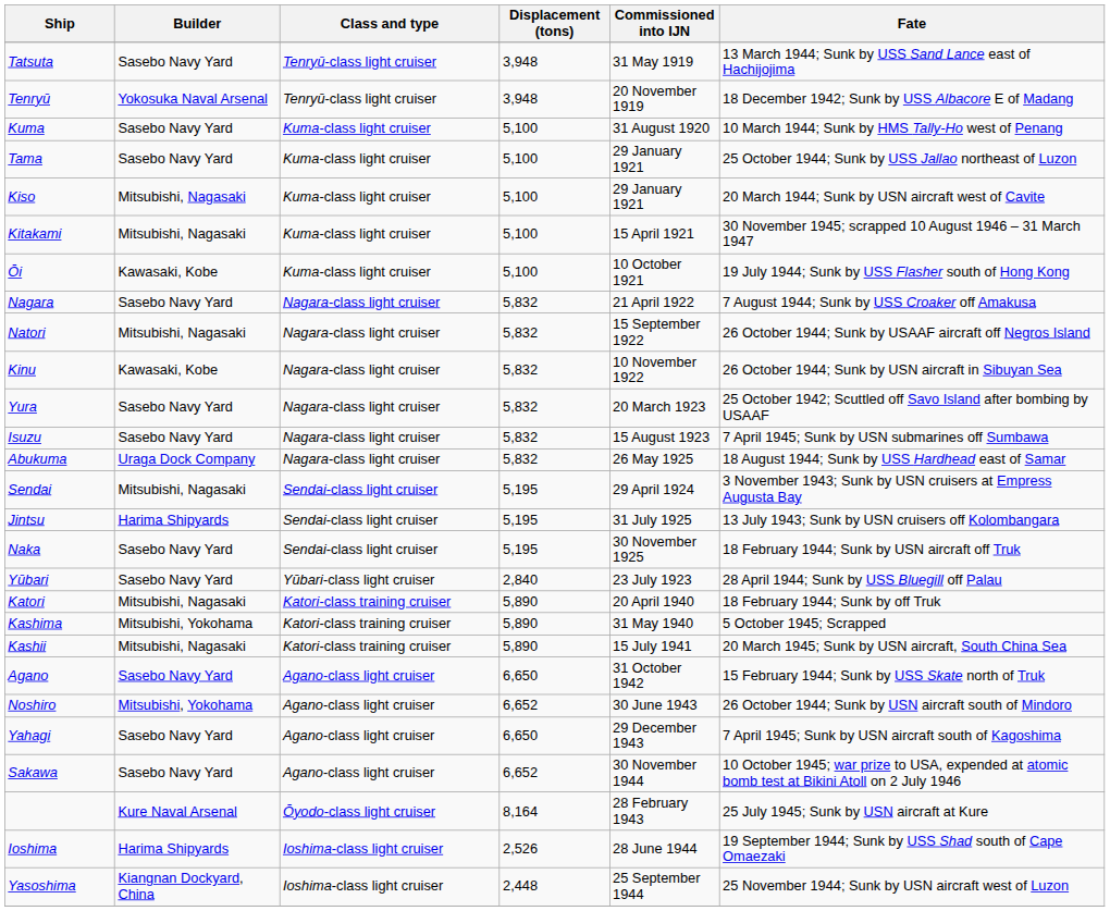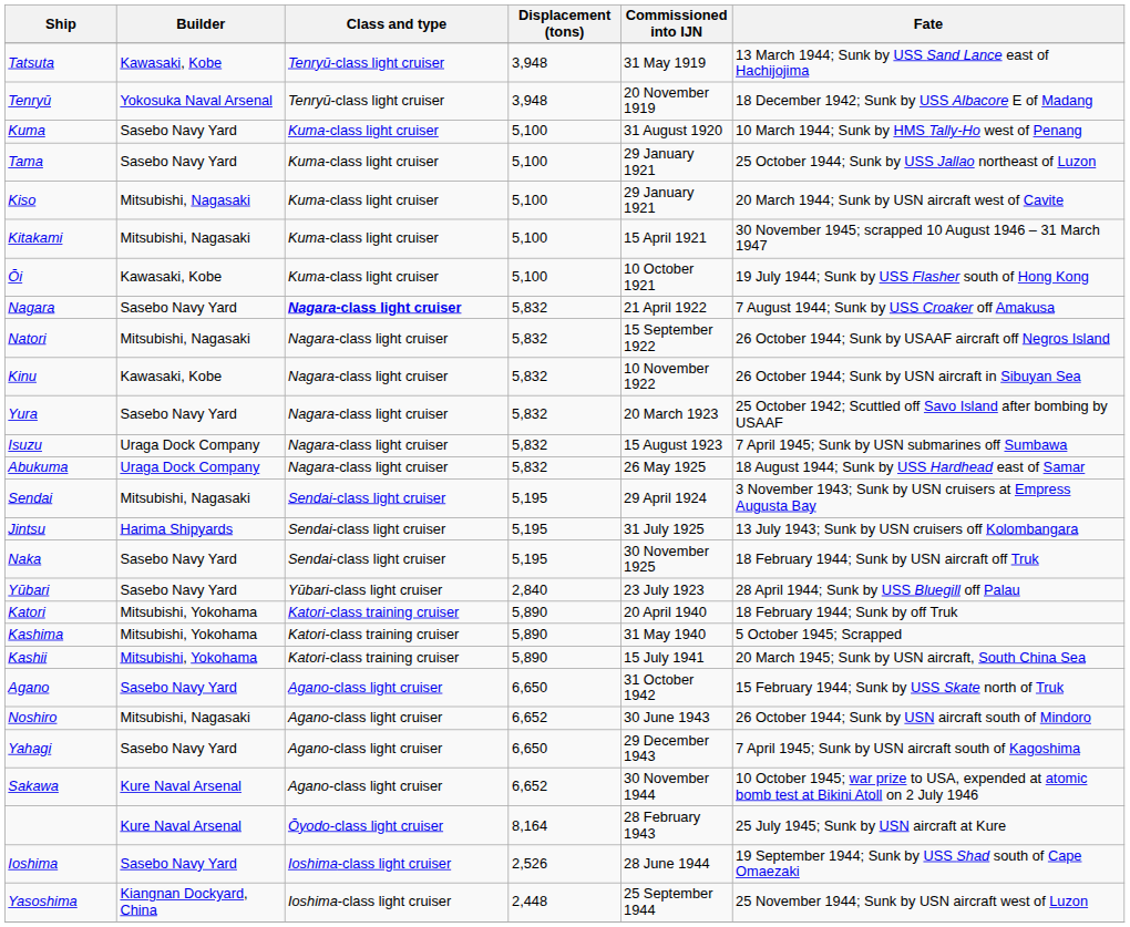 <table class="wikitable" width="100%">
 <tr>
 <th width="10%">Ship</th>
 <th width="15%">Builder</th>
 <th width="20%">Class and type</th>
 <th width="10%">Displacement (tons)</th>
 <th width="10%">Commissioned into IJN</th>
 <th width="35%">Fate</th>
 </tr>
 <tr>
 </tr>
 <tr>
 <td><a href='#'><em>Tatsuta</em></a></td>
-<td>Sasebo Navy Yard</td>
+<td><a href='#'>Kawasaki</a>, <a href='#'>Kobe</a></td>
 <td><a href='#'><em>Tenryū</em>-class light cruiser</a></td>
 <td>3,948</td>
 <td>31 May 1919</td>
 <td>13 March 1944; Sunk by <a href='#'>USS <em>Sand Lance</em></a> east of <a href='#'>Hachijojima</a></td>
 </tr>
 <tr>
 <td><a href='#'><em>Tenryū</em></a></td>
 <td><a href='#'>Yokosuka Naval Arsenal</a></td>
 <td><em>Tenryū</em>-class light cruiser</td>
 <td>3,948</td>
 <td>20 November 1919</td>
 <td>18 December 1942; Sunk by <a href='#'>USS <em>Albacore</em></a> E of <a href='#'>Madang</a></td>
 </tr>
 <tr>
 <td><a href='#'><em>Kuma</em></a></td>
 <td>Sasebo Navy Yard</td>
 <td><a href='#'><em>Kuma</em>-class light cruiser</a></td>
 <td>5,100</td>
 <td>31 August 1920</td>
 <td>10 March 1944; Sunk by <a href='#'>HMS <em>Tally-Ho</em></a> west of <a href='#'>Penang</a></td>
 </tr>
 <tr>
 <td><a href='#'><em>Tama</em></a></td>
 <td>Sasebo Navy Yard</td>
 <td><em>Kuma</em>-class light cruiser</td>
 <td>5,100</td>
 <td>29 January 1921</td>
 <td>25 October 1944; Sunk by <a href='#'>USS <em>Jallao</em></a> northeast of <a href='#'>Luzon</a></td>
 </tr>
 <tr>
 <td><a href='#'><em>Kiso</em></a></td>
 <td>Mitsubishi, <a href='#'>Nagasaki</a></td>
 <td><em>Kuma</em>-class light cruiser</td>
 <td>5,100</td>
 <td>29 January 1921</td>
 <td>20 March 1944; Sunk by USN aircraft west of <a href='#'>Cavite</a></td>
 </tr>
 <tr>
 <td><a href='#'><em>Kitakami</em></a></td>
 <td>Mitsubishi, Nagasaki</td>
 <td><em>Kuma</em>-class light cruiser</td>
 <td>5,100</td>
 <td>15 April 1921</td>
 <td>30 November 1945; scrapped 10 August 1946 – 31 March 1947</td>
 </tr>
 <tr>
 <td><a href='#'><em>Ōi</em></a></td>
 <td>Kawasaki, Kobe</td>
 <td><em>Kuma</em>-class light cruiser</td>
 <td>5,100</td>
 <td>10 October 1921</td>
 <td>19 July 1944; Sunk by <a href='#'>USS <em>Flasher</em></a> south of <a href='#'>Hong Kong</a></td>
 </tr>
 <tr>
 <td><a href='#'><em>Nagara</em></a></td>
 <td>Sasebo Navy Yard</td>
-<td><a href='#'><em>Nagara</em>-class light cruiser</a></td>
+<td><strong><a href='#'><em>Nagara</em>-class light cruiser</a></strong></td>
 <td>5,832</td>
 <td>21 April 1922</td>
 <td>7 August 1944; Sunk by <a href='#'>USS <em>Croaker</em></a> off <a href='#'>Amakusa</a></td>
 </tr>
 <tr>
 <td><a href='#'><em>Natori</em></a></td>
 <td>Mitsubishi, Nagasaki</td>
 <td><em>Nagara</em>-class light cruiser</td>
 <td>5,832</td>
 <td>15 September 1922</td>
 <td>26 October 1944; Sunk by USAAF aircraft off <a href='#'>Negros Island</a></td>
 </tr>
 <tr>
 <td><a href='#'><em>Kinu</em></a></td>
 <td>Kawasaki, Kobe</td>
 <td><em>Nagara</em>-class light cruiser</td>
 <td>5,832</td>
 <td>10 November 1922</td>
 <td>26 October 1944; Sunk by USN aircraft in <a href='#'>Sibuyan Sea</a></td>
 </tr>
 <tr>
 <td><a href='#'><em>Yura</em></a></td>
 <td>Sasebo Navy Yard</td>
 <td><em>Nagara</em>-class light cruiser</td>
 <td>5,832</td>
 <td>20 March 1923</td>
 <td>25 October 1942; Scuttled off <a href='#'>Savo Island</a> after bombing by USAAF</td>
 </tr>
 <tr>
 <td><a href='#'><em>Isuzu</em></a></td>
-<td>Sasebo Navy Yard</td>
+<td>Uraga Dock Company</td>
 <td><em>Nagara</em>-class light cruiser</td>
 <td>5,832</td>
 <td>15 August 1923</td>
 <td>7 April 1945; Sunk by USN submarines off <a href='#'>Sumbawa</a></td>
 </tr>
 <tr>
 <td><a href='#'><em>Abukuma</em></a></td>
 <td><a href='#'>Uraga Dock Company</a></td>
 <td><em>Nagara</em>-class light cruiser</td>
 <td>5,832</td>
 <td>26 May 1925</td>
 <td>18 August 1944; Sunk by <a href='#'>USS <em>Hardhead</em></a> east of <a href='#'>Samar</a></td>
 </tr>
 <tr>
 <td><a href='#'><em>Sendai</em></a></td>
 <td>Mitsubishi, Nagasaki</td>
 <td><a href='#'><em>Sendai</em>-class light cruiser</a></td>
 <td>5,195</td>
 <td>29 April 1924</td>
 <td>3 November 1943; Sunk by USN cruisers at <a href='#'>Empress Augusta Bay</a></td>
 </tr>
 <tr>
 <td><a href='#'><em>Jintsu</em></a></td>
 <td><a href='#'>Harima Shipyards</a></td>
 <td><em>Sendai</em>-class light cruiser</td>
 <td>5,195</td>
 <td>31 July 1925</td>
 <td>13 July 1943; Sunk by USN cruisers off <a href='#'>Kolombangara</a></td>
 </tr>
 <tr>
 <td><a href='#'><em>Naka</em></a></td>
 <td>Sasebo Navy Yard</td>
 <td><em>Sendai</em>-class light cruiser</td>
 <td>5,195</td>
 <td>30 November 1925</td>
 <td>18 February 1944; Sunk by USN aircraft off <a href='#'>Truk</a></td>
 </tr>
 <tr>
 <td><a href='#'><em>Yūbari</em></a></td>
 <td>Sasebo Navy Yard</td>
 <td><em>Yūbari</em>-class light cruiser</td>
 <td>2,840</td>
 <td>23 July 1923</td>
 <td>28 April 1944; Sunk by <a href='#'>USS <em>Bluegill</em></a> off <a href='#'>Palau</a></td>
 </tr>
 <tr>
 <td><a href='#'><em>Katori</em></a></td>
-<td>Mitsubishi, Nagasaki</td>
+<td>Mitsubishi, Yokohama</td>
 <td><a href='#'><em>Katori</em>-class training cruiser</a></td>
 <td>5,890</td>
 <td>20 April 1940</td>
 <td>18 February 1944; Sunk by  off Truk</td>
 </tr>
 <tr>
 <td><a href='#'><em>Kashima</em></a></td>
 <td>Mitsubishi, Yokohama</td>
 <td><em>Katori</em>-class training cruiser</td>
 <td>5,890</td>
 <td>31 May 1940</td>
 <td>5 October 1945; Scrapped</td>
 </tr>
 <tr>
 <td><a href='#'><em>Kashii</em></a></td>
-<td>Mitsubishi, Nagasaki</td>
+<td><a href='#'>Mitsubishi</a>, <a href='#'>Yokohama</a></td>
 <td><em>Katori</em>-class training cruiser</td>
 <td>5,890</td>
 <td>15 July 1941</td>
 <td>20 March 1945; Sunk by USN aircraft, <a href='#'>South China Sea</a></td>
 </tr>
 <tr>
 <td><a href='#'><em>Agano</em></a></td>
 <td><a href='#'>Sasebo Navy Yard</a></td>
 <td><a href='#'><em>Agano</em>-class light cruiser</a></td>
 <td>6,650</td>
 <td>31 October 1942</td>
 <td>15 February 1944; Sunk by <a href='#'>USS <em>Skate</em></a> north of <a href='#'>Truk</a></td>
 </tr>
 <tr>
 <td><a href='#'><em>Noshiro</em></a></td>
-<td><a href='#'>Mitsubishi</a>, <a href='#'>Yokohama</a></td>
+<td>Mitsubishi, Nagasaki</td>
 <td><em>Agano</em>-class light cruiser</td>
 <td>6,652</td>
 <td>30 June 1943</td>
 <td>26 October 1944; Sunk by <a href='#'>USN</a> aircraft south of <a href='#'>Mindoro</a></td>
 </tr>
 <tr>
 <td><a href='#'><em>Yahagi</em></a></td>
 <td>Sasebo Navy Yard</td>
 <td><em>Agano</em>-class light cruiser</td>
 <td>6,650</td>
 <td>29 December 1943</td>
 <td>7 April 1945; Sunk by USN aircraft south of <a href='#'>Kagoshima</a></td>
 </tr>
 <tr>
 <td><a href='#'><em>Sakawa</em></a></td>
-<td>Sasebo Navy Yard</td>
+<td><a href='#'>Kure Naval Arsenal</a></td>
 <td><em>Agano</em>-class light cruiser</td>
 <td>6,652</td>
 <td>30 November 1944</td>
 <td>10 October 1945; <a href='#'>war prize</a> to USA, expended at <a href='#'>atomic bomb test at Bikini Atoll</a> on 2 July 1946</td>
 </tr>
 <tr>
 <td></td>
 <td><a href='#'>Kure Naval Arsenal</a></td>
 <td><a href='#'><em>Ōyodo</em>-class light cruiser</a></td>
 <td>8,164</td>
 <td>28 February 1943</td>
 <td>25 July 1945; Sunk by <a href='#'>USN</a> aircraft at Kure</td>
 </tr>
 <tr>
 <td><a href='#'><em>Ioshima</em></a></td>
-<td><a href='#'>Harima Shipyards</a></td>
+<td><a href='#'>Sasebo Navy Yard</a></td>
 <td><a href='#'><em>Ioshima</em>-class light cruiser</a></td>
 <td>2,526</td>
 <td>28 June 1944</td>
 <td>19 September 1944; Sunk by <a href='#'>USS <em>Shad</em></a> south of <a href='#'>Cape Omaezaki</a></td>
 </tr>
 <tr>
 <td><a href='#'><em>Yasoshima</em></a></td>
 <td><a href='#'>Kiangnan Dockyard</a>, <a href='#'>China</a></td>
 <td><em>Ioshima</em>-class light cruiser</td>
 <td>2,448</td>
 <td>25 September 1944</td>
 <td>25 November 1944; Sunk by USN aircraft west of <a href='#'>Luzon</a></td>
 </tr>
 <tr>
 </tr>
 </table>
